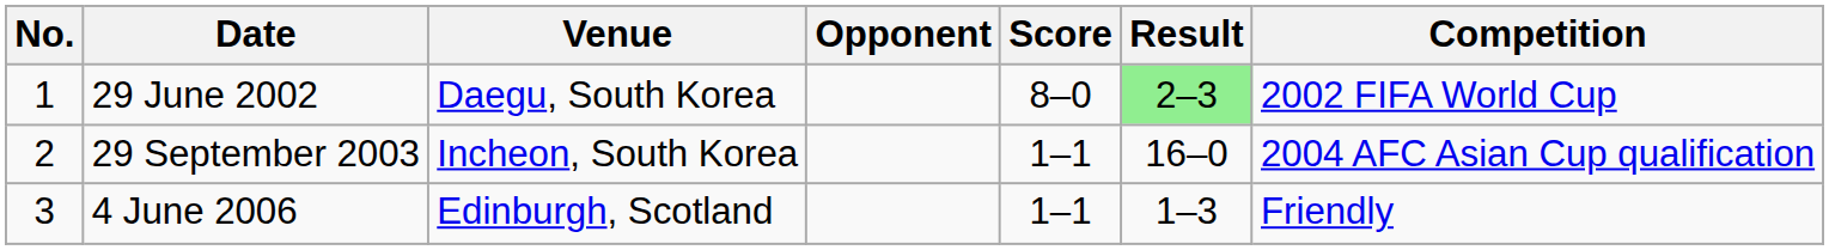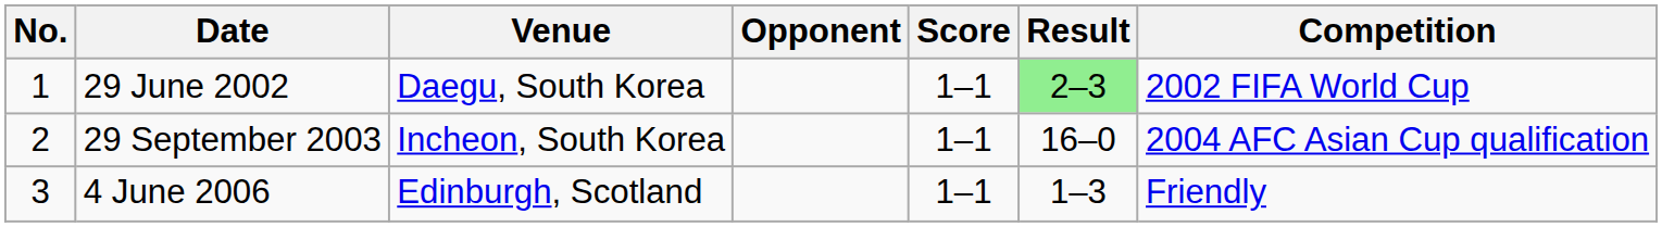 <table class="wikitable sortable">
 <tr>
 <th>No.</th>
 <th>Date</th>
 <th>Venue</th>
 <th>Opponent</th>
 <th>Score</th>
 <th>Result</th>
 <th>Competition</th>
 </tr>
 <tr>
 <td align="center">1</td>
 <td>29 June 2002</td>
 <td><a href='#'>Daegu</a>, South Korea</td>
 <td></td>
-<td align="center">8–0</td>
+<td align="center">1–1</td>
 <td align="center" style="background: lightgreen;">2–3</td>
 <td><a href='#'>2002 FIFA World Cup</a></td>
 </tr>
 <tr>
 <td align="center">2</td>
 <td>29 September 2003</td>
 <td><a href='#'>Incheon</a>, South Korea</td>
 <td></td>
 <td align="center">1–1</td>
 <td align="center">16–0</td>
 <td><a href='#'>2004 AFC Asian Cup qualification</a></td>
 </tr>
 <tr>
 <td align="center">3</td>
 <td>4 June 2006</td>
 <td><a href='#'>Edinburgh</a>, Scotland</td>
 <td></td>
 <td align="center">1–1</td>
 <td align="center">1–3</td>
 <td><a href='#'>Friendly</a></td>
 </tr>
 </table>
